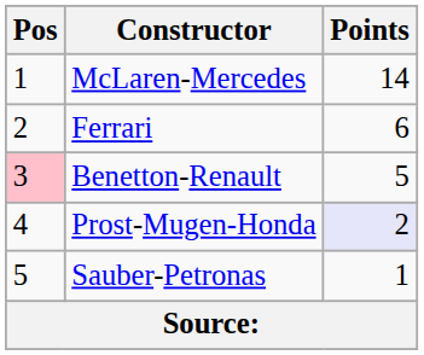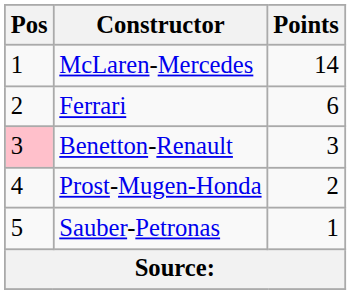 <table class="wikitable" style="font-size: 85%;">
 <tr>
 <th>Pos</th>
 <th>Constructor</th>
 <th>Points</th>
 </tr>
 <tr>
 <td>1</td>
 <td> <a href='#'>McLaren</a>-<a href='#'>Mercedes</a></td>
 <td align="right">14</td>
 </tr>
 <tr>
 <td>2</td>
 <td> <a href='#'>Ferrari</a></td>
 <td align="right">6</td>
 </tr>
 <tr>
 <td style="background: pink;">3</td>
 <td> <a href='#'>Benetton</a>-<a href='#'>Renault</a></td>
-<td align="right">5</td>
+<td align="right">3</td>
 </tr>
 <tr>
 <td>4</td>
 <td> <a href='#'>Prost</a>-<a href='#'>Mugen-Honda</a></td>
-<td align="right" style="background: lavender;">2</td>
+<td align="right">2</td>
 </tr>
 <tr>
 <td>5</td>
 <td> <a href='#'>Sauber</a>-<a href='#'>Petronas</a></td>
 <td align="right">1</td>
 </tr>
 <tr>
 <th colspan=3>Source:</th>
 </tr>
 </table>
